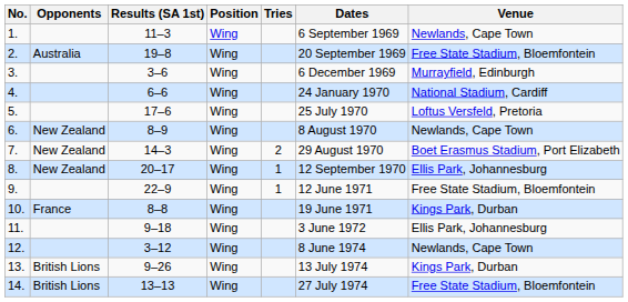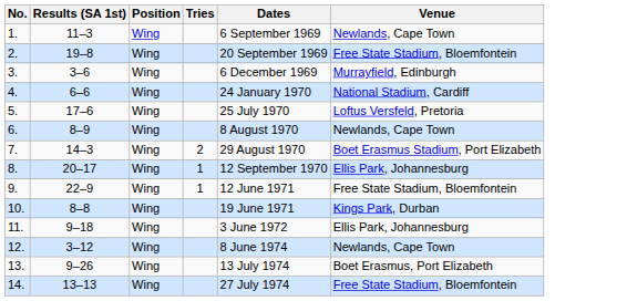 <table class="wikitable sortable">
 <tr>
 <th>No.</th>
-<th>Opponents</th>
 <th>Results (SA 1st)</th>
 <th>Position</th>
 <th>Tries</th>
 <th>Dates</th>
 <th>Venue</th>
 </tr>
 <tr>
 <td>1.</td>
-<td></td>
 <td align="center">11–3</td>
 <td><a href='#'>Wing</a></td>
 <td></td>
 <td>6 September 1969</td>
 <td><a href='#'>Newlands</a>, Cape Town</td>
 </tr>
 <tr style="background: #D0E6FF;">
 <td>2.</td>
-<td> Australia</td>
 <td align="center">19–8</td>
 <td>Wing</td>
 <td></td>
 <td>20 September 1969</td>
 <td><a href='#'>Free State Stadium</a>, Bloemfontein</td>
 </tr>
 <tr>
 <td>3.</td>
-<td></td>
 <td align="center">3–6</td>
 <td>Wing</td>
 <td></td>
 <td>6 December 1969</td>
 <td><a href='#'>Murrayfield</a>, Edinburgh</td>
 </tr>
 <tr style="background: #D0E6FF;">
 <td>4.</td>
-<td></td>
 <td align="center">6–6</td>
 <td>Wing</td>
 <td></td>
 <td>24 January 1970</td>
 <td><a href='#'>National Stadium</a>, Cardiff</td>
 </tr>
 <tr>
 <td>5.</td>
-<td></td>
 <td align="center">17–6</td>
 <td>Wing</td>
 <td></td>
 <td>25 July 1970</td>
 <td><a href='#'>Loftus Versfeld</a>, Pretoria</td>
 </tr>
 <tr style="background: #D0E6FF;">
 <td>6.</td>
-<td> New Zealand</td>
 <td align="center">8–9</td>
 <td>Wing</td>
 <td></td>
 <td>8 August 1970</td>
 <td>Newlands, Cape Town</td>
 </tr>
 <tr>
 <td>7.</td>
-<td> New Zealand</td>
 <td align="center">14–3</td>
 <td>Wing</td>
 <td align="center">2</td>
 <td>29 August 1970</td>
 <td><a href='#'>Boet Erasmus Stadium</a>, Port Elizabeth</td>
 </tr>
 <tr style="background: #D0E6FF;">
 <td>8.</td>
-<td> New Zealand</td>
 <td align="center">20–17</td>
 <td>Wing</td>
 <td align="center">1</td>
 <td>12 September 1970</td>
 <td><a href='#'>Ellis Park</a>, Johannesburg</td>
 </tr>
 <tr>
 <td>9.</td>
-<td></td>
 <td align="center">22–9</td>
 <td>Wing</td>
 <td align="center">1</td>
 <td>12 June 1971</td>
 <td>Free State Stadium, Bloemfontein</td>
 </tr>
 <tr style="background: #D0E6FF;">
 <td>10.</td>
-<td> France</td>
 <td align="center">8–8</td>
 <td>Wing</td>
 <td></td>
 <td>19 June 1971</td>
 <td><a href='#'>Kings Park</a>, Durban</td>
 </tr>
 <tr>
 <td>11.</td>
-<td></td>
 <td align="center">9–18</td>
 <td>Wing</td>
 <td></td>
 <td>3 June 1972</td>
 <td>Ellis Park, Johannesburg</td>
 </tr>
 <tr style="background: #D0E6FF;">
 <td>12.</td>
-<td></td>
 <td align="center">3–12</td>
 <td>Wing</td>
 <td></td>
 <td>8 June 1974</td>
 <td>Newlands, Cape Town</td>
 </tr>
 <tr>
 <td>13.</td>
-<td> British Lions</td>
 <td align="center">9–26</td>
 <td>Wing</td>
 <td></td>
 <td>13 July 1974</td>
-<td><a href='#'>Kings Park</a>, Durban</td>
+<td>Boet Erasmus, Port Elizabeth</td>
 </tr>
 <tr style="background: #D0E6FF;">
 <td>14.</td>
-<td> British Lions</td>
 <td align="center">13–13</td>
 <td>Wing</td>
 <td></td>
 <td>27 July 1974</td>
 <td><a href='#'>Free State Stadium</a>, Bloemfontein</td>
 </tr>
 </table>
